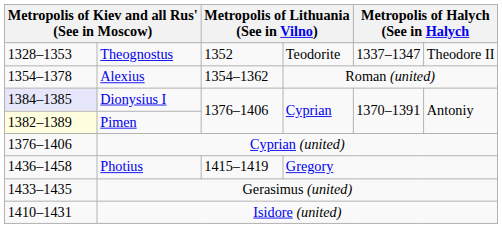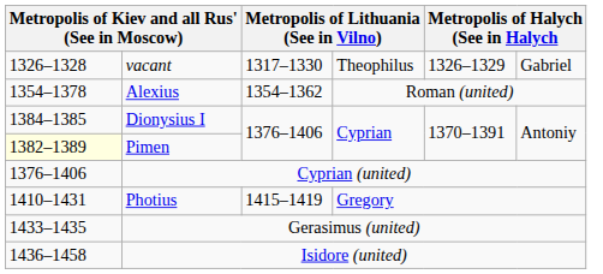 <table class="wikitable">
 <tr>
 <th colspan=2>Metropolis of Kiev and all Rus'<br>(See in Moscow)</th>
 <th colspan=2>Metropolis of Lithuania<br>(See in <a href='#'>Vilno</a>)</th>
 <th colspan=2>Metropolis of Halych<br>(See in <a href='#'>Halych</a></th>
 </tr>
 <tr>
-<td>1328–1353</td>
-<td><a href='#'>Theognostus</a></td>
-<td>1352</td>
-<td>Teodorite</td>
-<td>1337–1347</td>
-<td>Theodore II</td>
+<td>1326–1328</td>
+<td><em>vacant</em></td>
+<td>1317–1330</td>
+<td>Theophilus</td>
+<td>1326–1329</td>
+<td>Gabriel</td>
 </tr>
 <tr>
 <td>1354–1378</td>
 <td><a href='#'>Alexius</a></td>
 <td>1354–1362</td>
 <td colspan=3 align=center>Roman <em>(united)</em></td>
 </tr>
 <tr>
-<td style="background: lavender;">1384–1385</td>
+<td>1384–1385</td>
 <td><a href='#'>Dionysius I</a></td>
 <td rowspan=2>1376–1406</td>
 <td rowspan=2><a href='#'>Cyprian</a></td>
 <td rowspan=2>1370–1391</td>
 <td rowspan=2>Antoniy</td>
 </tr>
 <tr>
 <td style="background: lightyellow;">1382–1389</td>
 <td><a href='#'>Pimen</a></td>
 </tr>
 <tr>
 <td>1376–1406</td>
 <td colspan=5 align=center><a href='#'>Cyprian</a> <em>(united)</em></td>
 </tr>
 <tr>
-<td>1436–1458</td>
+<td>1410–1431</td>
 <td><a href='#'>Photius</a></td>
 <td>1415–1419</td>
 <td colspan=3><a href='#'>Gregory</a></td>
 </tr>
 <tr>
 <td>1433–1435</td>
 <td colspan=5 align=center>Gerasimus <em>(united)</em></td>
 </tr>
 <tr>
-<td>1410–1431</td>
+<td>1436–1458</td>
 <td colspan=5 align=center><a href='#'>Isidore</a> <em>(united)</em></td>
 </tr>
 </table>
